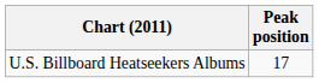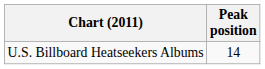 <table class="wikitable">
 <tr>
 <th>Chart (2011)</th>
 <th>Peak<br>position</th>
 </tr>
 <tr>
 <td>U.S. Billboard Heatseekers Albums</td>
-<td style="text-align:center;">17</td>
+<td style="text-align:center;">14</td>
 </tr>
 </table>
